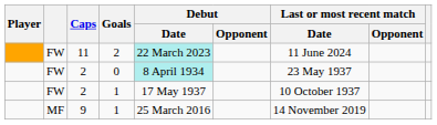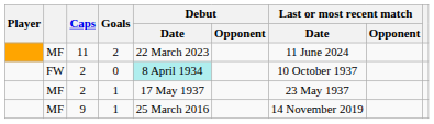 <table class="wikitable sortable" style="text-align: center;">
 <tr>
 <th scope=col rowspan=2>Player</th>
 <th scope=col rowspan=2></th>
 <th scope=col rowspan=2><a href='#'>Caps</a></th>
 <th scope=col rowspan=2>Goals</th>
 <th scope=col colspan=2>Debut</th>
 <th scope=col colspan=2>Last or most recent match</th>
 <th scope=col rowspan=2 class=unsortable></th>
 </tr>
 <tr class=unsortable>
 <th scope=col>Date</th>
 <th scope=col>Opponent</th>
 <th scope=col>Date</th>
 <th scope=col>Opponent</th>
 </tr>
 <tr>
 <td bgcolor=orange></td>
-<td>FW</td>
+<td>MF</td>
 <td>11</td>
 <td>2</td>
-<td style="background: paleturquoise;">22 March 2023</td>
+<td>22 March 2023</td>
 <td align=left></td>
 <td>11 June 2024</td>
 <td align=left></td>
 <td></td>
 </tr>
 <tr>
 <td></td>
 <td>FW</td>
 <td>2</td>
 <td>0</td>
 <td style="background: paleturquoise;">8 April 1934</td>
 <td align=left></td>
-<td>23 May 1937</td>
+<td>10 October 1937</td>
 <td align=left></td>
 <td></td>
 </tr>
 <tr>
 <td></td>
-<td>FW</td>
+<td>MF</td>
 <td>2</td>
 <td>1</td>
 <td>17 May 1937</td>
 <td align=left></td>
-<td>10 October 1937</td>
+<td>23 May 1937</td>
 <td align=left></td>
 <td></td>
 </tr>
 <tr>
 <td></td>
 <td>MF</td>
 <td>9</td>
 <td>1</td>
 <td>25 March 2016</td>
 <td align=left></td>
 <td>14 November 2019</td>
 <td align=left></td>
 <td></td>
 </tr>
 </table>
